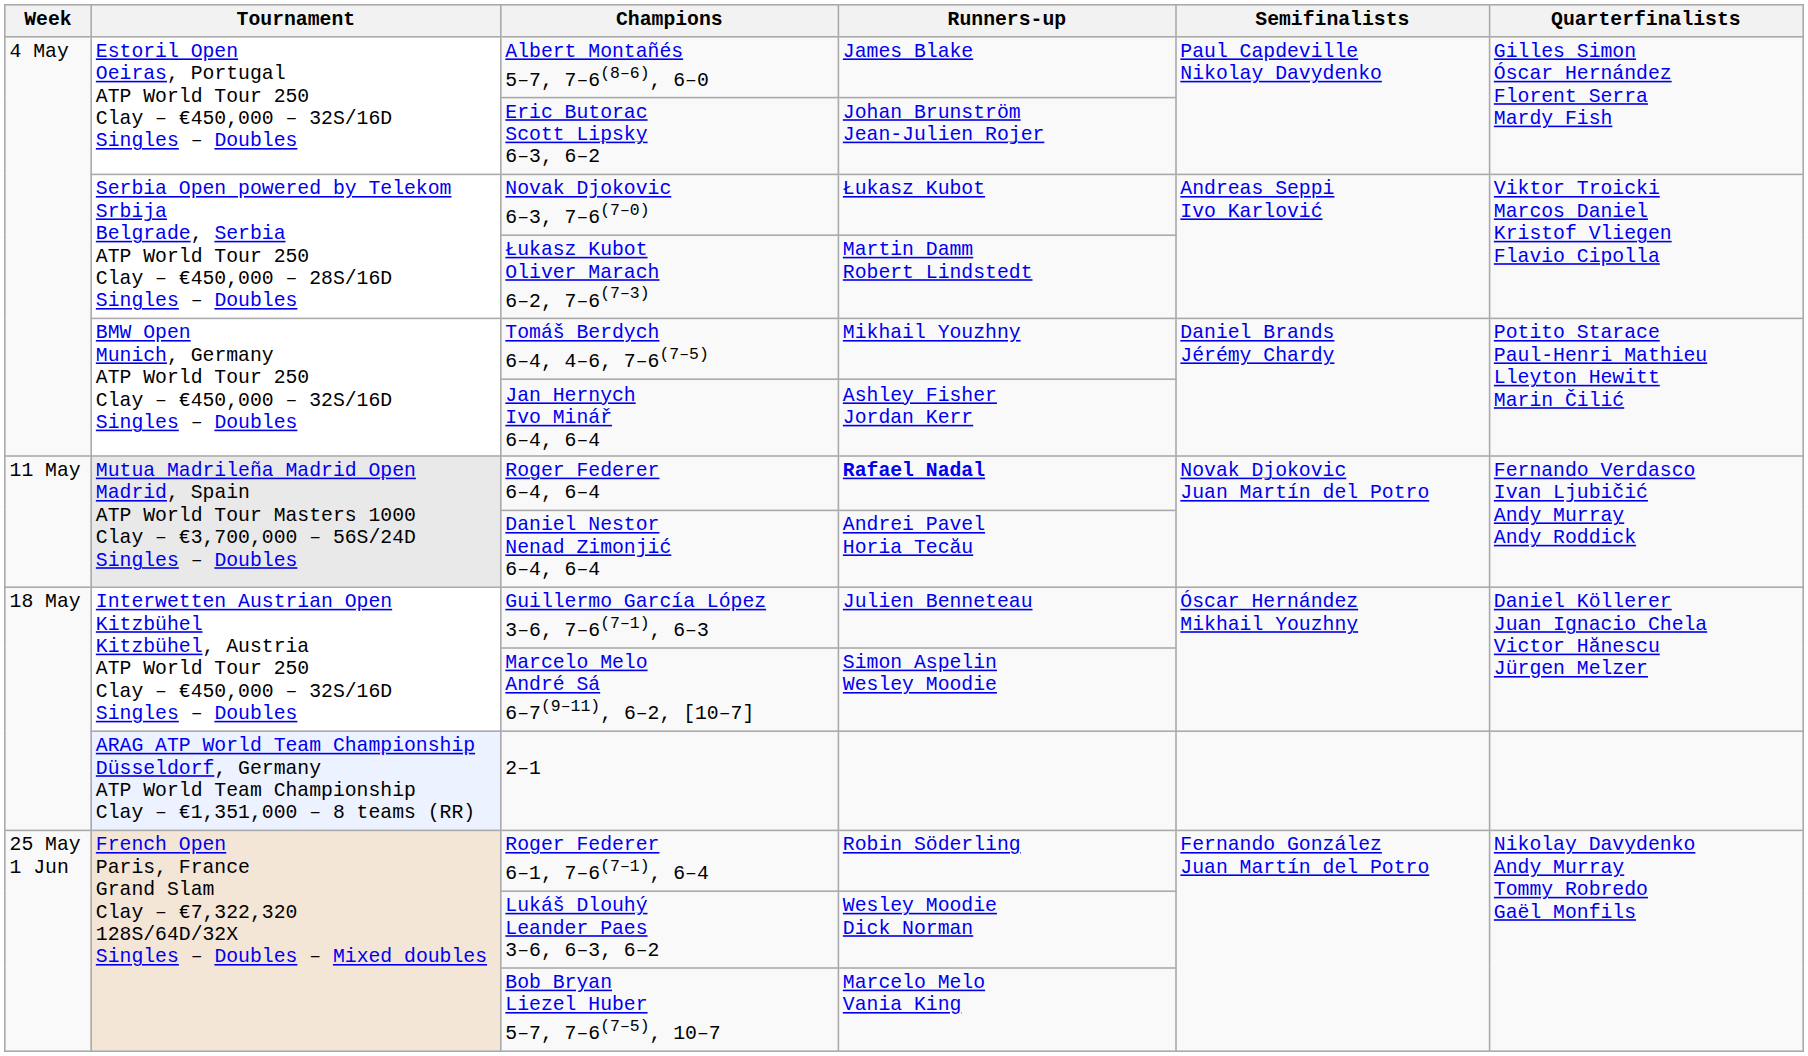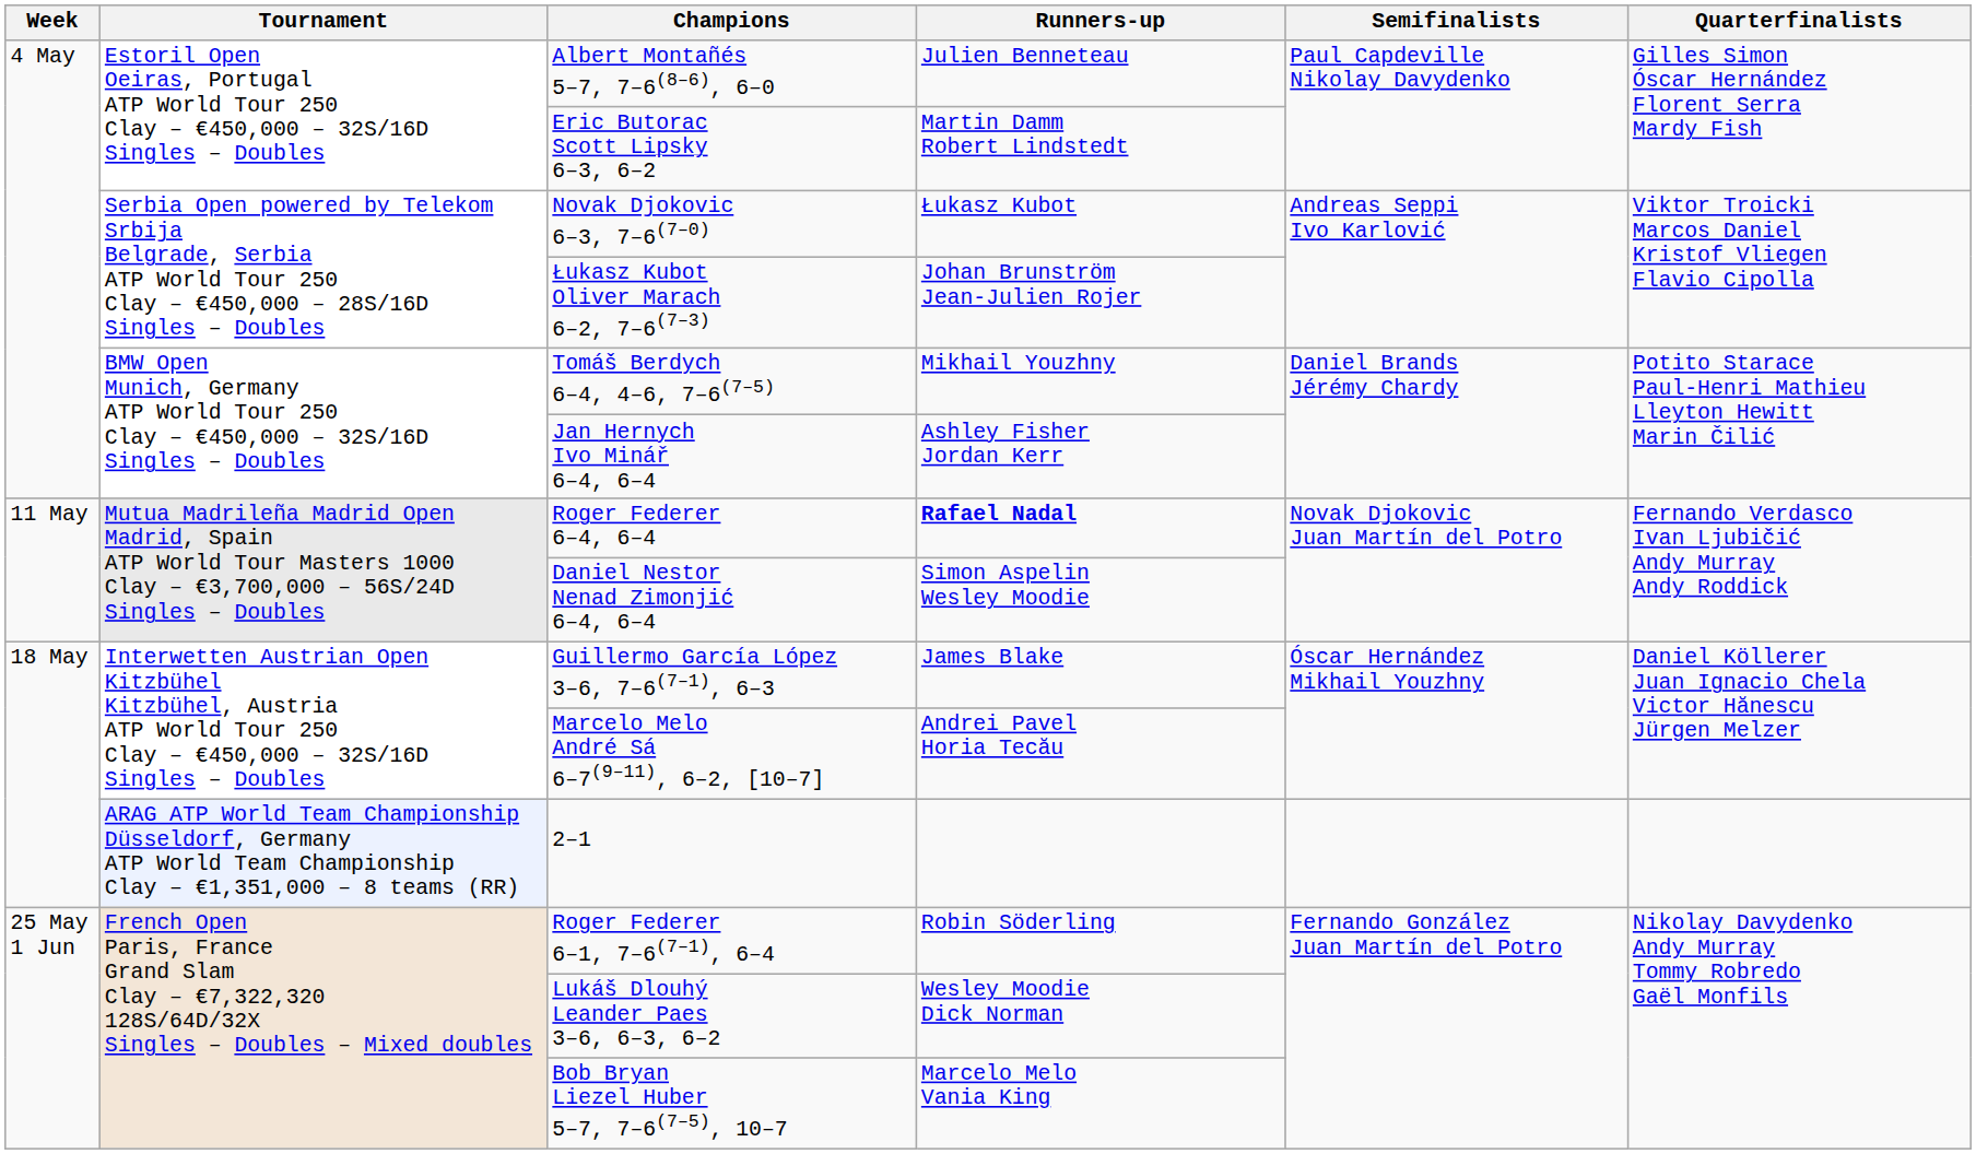 <table class=wikitable style=font-size:95%>
 <tr>
 <th style="width:48px;">Week</th>
 <th style="width:250px;">Tournament</th>
 <th style="width:205px;">Champions</th>
 <th style="width:205px;">Runners-up</th>
 <th style="width:190px;">Semifinalists</th>
 <th style="width:190px;">Quarterfinalists</th>
 </tr>
 <tr valign=top>
 <td rowspan=6>4 May</td>
 <td style="background:#ffffff;" rowspan=2><a href='#'>Estoril Open</a><br> <a href='#'>Oeiras</a>, Portugal<br>ATP World Tour 250<br>Clay – €450,000 – 32S/16D<br><a href='#'>Singles</a> – <a href='#'>Doubles</a></td>
 <td> <a href='#'>Albert Montañés</a><br>5–7, 7–6<sup>(8–6)</sup>, 6–0</td>
-<td> <a href='#'>James Blake</a></td>
+<td> <a href='#'>Julien Benneteau</a></td>
 <td rowspan=2> <a href='#'>Paul Capdeville</a><br> <a href='#'>Nikolay Davydenko</a></td>
 <td rowspan=2> <a href='#'>Gilles Simon</a><br> <a href='#'>Óscar Hernández</a><br> <a href='#'>Florent Serra</a><br> <a href='#'>Mardy Fish</a></td>
 </tr>
 <tr valign=top>
 <td> <a href='#'>Eric Butorac</a><br> <a href='#'>Scott Lipsky</a><br>6–3, 6–2</td>
-<td> <a href='#'>Johan Brunström</a><br> <a href='#'>Jean-Julien Rojer</a></td>
+<td> <a href='#'>Martin Damm</a><br> <a href='#'>Robert Lindstedt</a></td>
 </tr>
 <tr valign=top>
 <td style="background:#ffffff;" rowspan=2><a href='#'>Serbia Open powered by Telekom Srbija</a><br> <a href='#'>Belgrade</a>, <a href='#'>Serbia</a><br>ATP World Tour 250<br>Clay – €450,000 – 28S/16D<br><a href='#'>Singles</a> – <a href='#'>Doubles</a></td>
 <td> <a href='#'>Novak Djokovic</a><br>6–3, 7–6<sup>(7–0)</sup></td>
 <td> <a href='#'>Łukasz Kubot</a></td>
 <td rowspan=2> <a href='#'>Andreas Seppi</a><br> <a href='#'>Ivo Karlović</a></td>
 <td rowspan=2> <a href='#'>Viktor Troicki</a><br> <a href='#'>Marcos Daniel</a><br> <a href='#'>Kristof Vliegen</a><br> <a href='#'>Flavio Cipolla</a></td>
 </tr>
 <tr valign=top>
 <td> <a href='#'>Łukasz Kubot</a><br> <a href='#'>Oliver Marach</a><br>6–2, 7–6<sup>(7–3)</sup></td>
-<td> <a href='#'>Martin Damm</a><br> <a href='#'>Robert Lindstedt</a></td>
+<td> <a href='#'>Johan Brunström</a><br> <a href='#'>Jean-Julien Rojer</a></td>
 </tr>
 <tr valign=top>
 <td style="background:#ffffff;" rowspan=2><a href='#'>BMW Open</a><br><a href='#'>Munich</a>, Germany<br>ATP World Tour 250<br>Clay – €450,000 – 32S/16D<br><a href='#'>Singles</a> – <a href='#'>Doubles</a></td>
 <td> <a href='#'>Tomáš Berdych</a><br>6–4, 4–6, 7–6<sup>(7–5)</sup></td>
 <td> <a href='#'>Mikhail Youzhny</a></td>
 <td rowspan=2> <a href='#'>Daniel Brands</a><br> <a href='#'>Jérémy Chardy</a></td>
 <td rowspan=2> <a href='#'>Potito Starace</a><br> <a href='#'>Paul-Henri Mathieu</a><br> <a href='#'>Lleyton Hewitt</a><br> <a href='#'>Marin Čilić</a></td>
 </tr>
 <tr valign=top>
 <td> <a href='#'>Jan Hernych</a><br> <a href='#'>Ivo Minář</a><br>6–4, 6–4</td>
 <td> <a href='#'>Ashley Fisher</a><br> <a href='#'>Jordan Kerr</a></td>
 </tr>
 <tr valign=top>
 <td rowspan=2>11 May</td>
 <td style="background:#e9e9e9;"rowspan=2><a href='#'>Mutua Madrileña Madrid Open</a><br> <a href='#'>Madrid</a>, Spain<br>ATP World Tour Masters 1000<br>Clay – €3,700,000 – 56S/24D<br><a href='#'>Singles</a> – <a href='#'>Doubles</a></td>
 <td> <a href='#'>Roger Federer</a><br>6–4, 6–4</td>
 <td><strong> <a href='#'>Rafael Nadal</a></strong></td>
 <td rowspan=2> <a href='#'>Novak Djokovic</a><br> <a href='#'>Juan Martín del Potro</a></td>
 <td rowspan=2> <a href='#'>Fernando Verdasco</a><br> <a href='#'>Ivan Ljubičić</a><br> <a href='#'>Andy Murray</a><br> <a href='#'>Andy Roddick</a></td>
 </tr>
 <tr valign=top>
 <td> <a href='#'>Daniel Nestor</a><br> <a href='#'>Nenad Zimonjić</a><br>6–4, 6–4</td>
-<td> <a href='#'>Andrei Pavel</a><br> <a href='#'>Horia Tecău</a></td>
+<td> <a href='#'>Simon Aspelin</a><br> <a href='#'>Wesley Moodie</a></td>
 </tr>
 <tr valign=top>
 <td rowspan=3>18 May</td>
 <td style="background:#ffffff;" rowspan=2><a href='#'>Interwetten Austrian Open Kitzbühel</a><br> <a href='#'>Kitzbühel</a>, Austria<br>ATP World Tour 250<br>Clay – €450,000 – 32S/16D<br><a href='#'>Singles</a> – <a href='#'>Doubles</a></td>
 <td> <a href='#'>Guillermo García López</a><br>3–6, 7–6<sup>(7–1)</sup>, 6–3</td>
-<td> <a href='#'>Julien Benneteau</a></td>
+<td> <a href='#'>James Blake</a></td>
 <td rowspan=2> <a href='#'>Óscar Hernández</a><br>  <a href='#'>Mikhail Youzhny</a></td>
 <td rowspan=2> <a href='#'>Daniel Köllerer</a><br> <a href='#'>Juan Ignacio Chela</a><br> <a href='#'>Victor Hănescu</a> <br> <a href='#'>Jürgen Melzer</a></td>
 </tr>
 <tr valign=top>
 <td> <a href='#'>Marcelo Melo</a><br> <a href='#'>André Sá</a><br>6–7<sup>(9–11)</sup>, 6–2, [10–7]</td>
-<td> <a href='#'>Simon Aspelin</a><br> <a href='#'>Wesley Moodie</a></td>
+<td> <a href='#'>Andrei Pavel</a><br> <a href='#'>Horia Tecău</a></td>
 </tr>
 <tr valign=top>
 <td style="background:#ecf2ff;"><a href='#'>ARAG ATP World Team Championship</a><br> <a href='#'>Düsseldorf</a>, Germany<br>ATP World Team Championship<br>Clay – €1,351,000 – 8 teams (RR)</td>
 <td><br>2–1</td>
 <td></td>
 <td><br><br></td>
 <td><br><br></td>
 </tr>
 <tr valign=top>
 <td rowspan=3>25 May<br>1 Jun</td>
 <td style="background:#f3e6d7;" rowspan=3><a href='#'>French Open</a><br> Paris, France<br>Grand Slam<br>Clay – €7,322,320<br>128S/64D/32X<br><a href='#'>Singles</a> – <a href='#'>Doubles</a> – <a href='#'>Mixed doubles</a></td>
 <td> <a href='#'>Roger Federer</a><br>6–1, 7–6<sup>(7–1)</sup>, 6–4</td>
 <td> <a href='#'>Robin Söderling</a></td>
 <td rowspan=3> <a href='#'>Fernando González</a><br> <a href='#'>Juan Martín del Potro</a></td>
 <td rowspan=3> <a href='#'>Nikolay Davydenko</a><br> <a href='#'>Andy Murray</a><br> <a href='#'>Tommy Robredo</a><br> <a href='#'>Gaël Monfils</a></td>
 </tr>
 <tr valign=top>
 <td> <a href='#'>Lukáš Dlouhý</a><br> <a href='#'>Leander Paes</a><br>3–6, 6–3, 6–2</td>
 <td> <a href='#'>Wesley Moodie</a><br> <a href='#'>Dick Norman</a></td>
 </tr>
 <tr valign=top>
 <td> <a href='#'>Bob Bryan</a><br> <a href='#'>Liezel Huber</a><br>5–7, 7–6<sup>(7–5)</sup>, 10–7</td>
 <td> <a href='#'>Marcelo Melo</a><br> <a href='#'>Vania King</a></td>
 </tr>
 </table>
